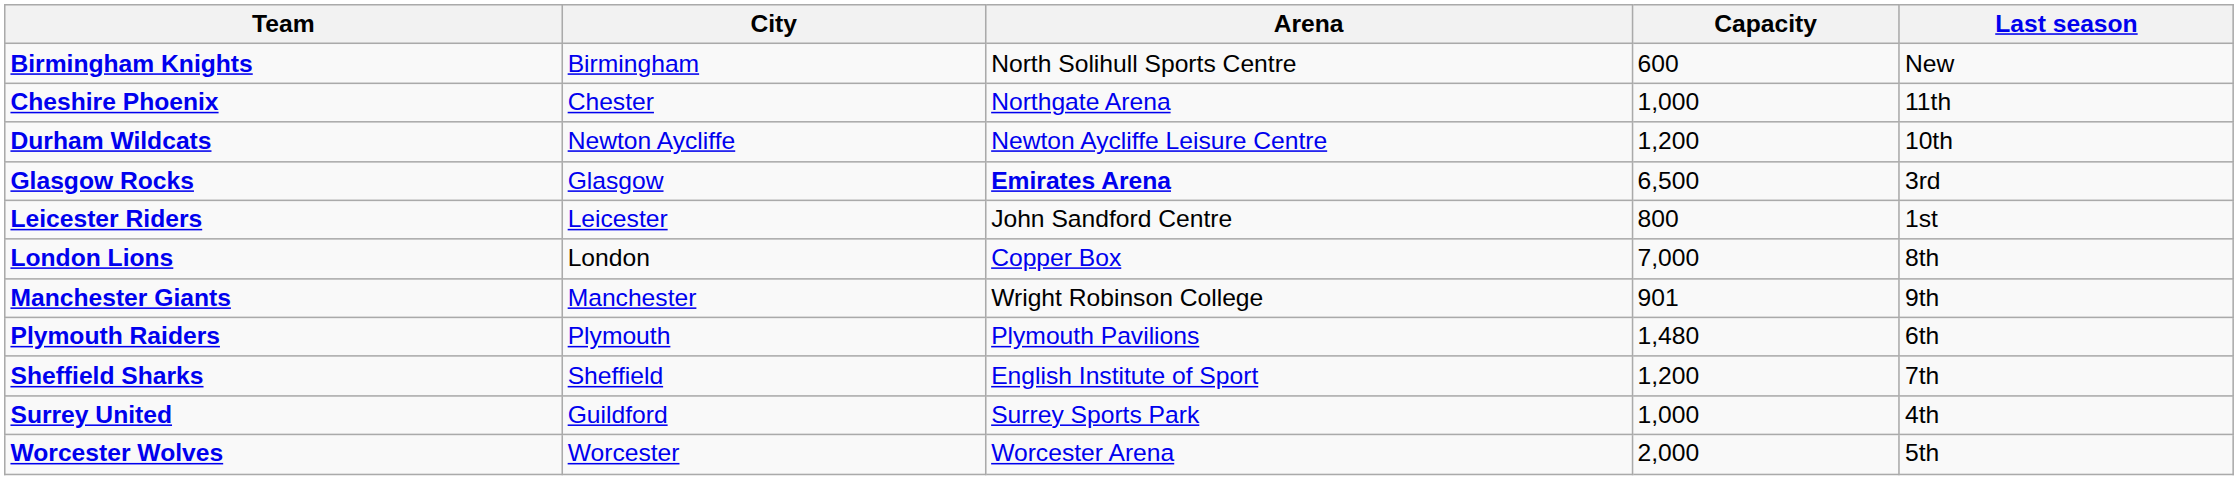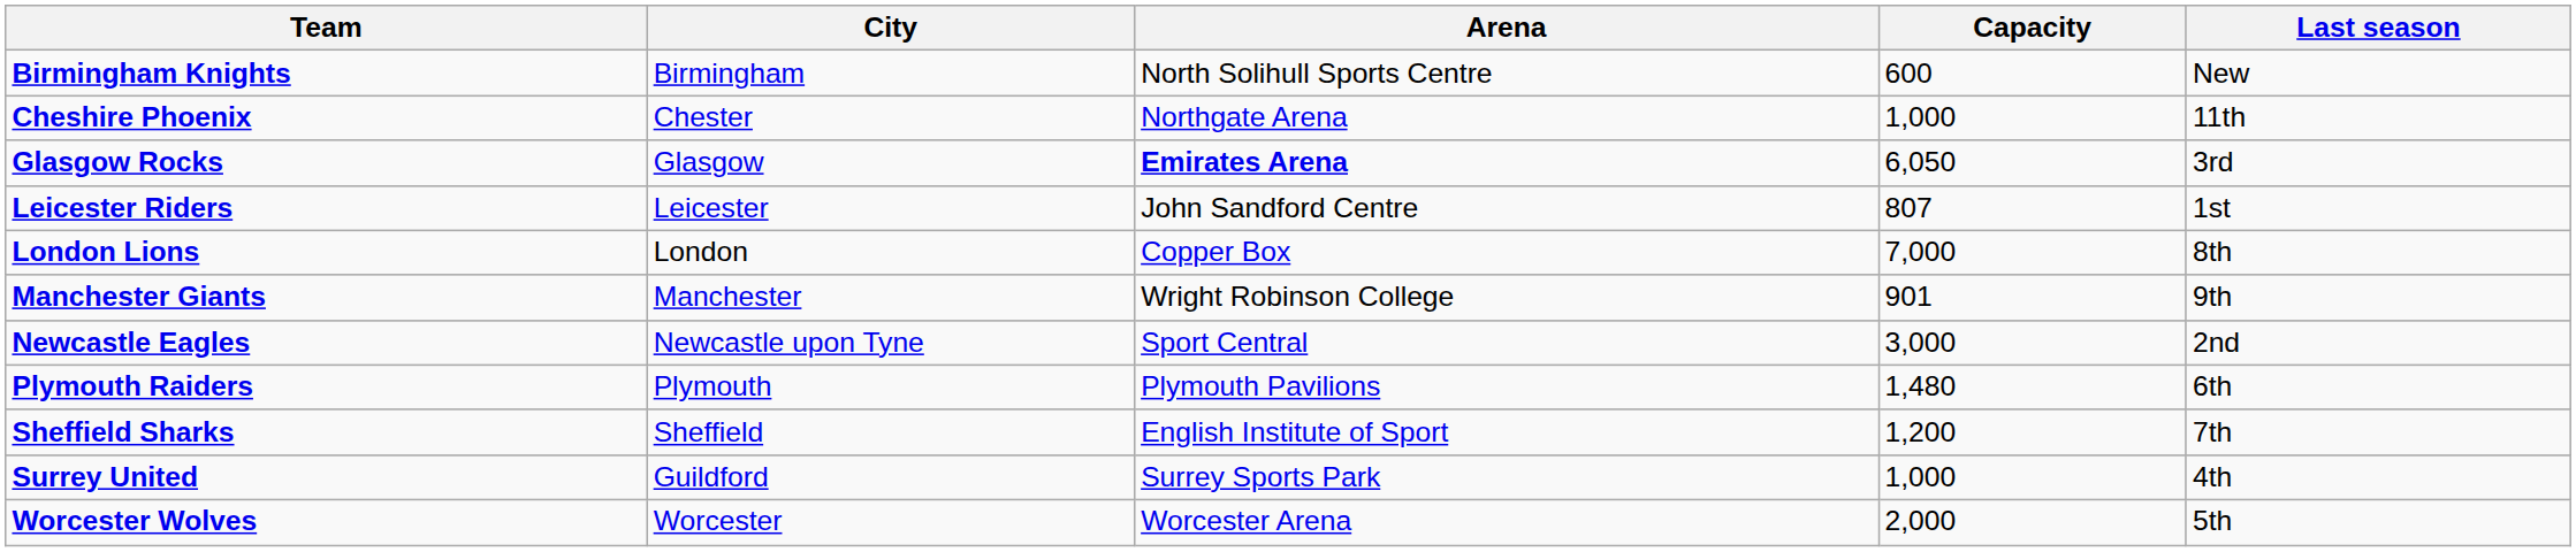 <table class="wikitable sortable" style="width: 73%">
 <tr>
 <th width=25%>Team</th>
 <th width=19%>City</th>
 <th width=29%>Arena</th>
 <th width=12%>Capacity</th>
 <th width=15%><a href='#'>Last season</a></th>
 </tr>
 <tr>
 <td><strong><a href='#'>Birmingham Knights</a></strong></td>
 <td><a href='#'>Birmingham</a></td>
 <td>North Solihull Sports Centre</td>
 <td>600</td>
 <td>New</td>
 </tr>
 <tr>
 <td><strong><a href='#'>Cheshire Phoenix</a></strong></td>
 <td><a href='#'>Chester</a></td>
 <td><a href='#'>Northgate Arena</a></td>
 <td>1,000</td>
 <td>11th</td>
 </tr>
 <tr>
-<td><strong><a href='#'>Durham Wildcats</a></strong></td>
-<td><a href='#'>Newton Aycliffe</a></td>
-<td><a href='#'>Newton Aycliffe Leisure Centre</a></td>
-<td>1,200</td>
-<td>10th</td>
-</tr>
-<tr>
 <td><strong><a href='#'>Glasgow Rocks</a></strong></td>
 <td><a href='#'>Glasgow</a></td>
 <td><strong><a href='#'>Emirates Arena</a></strong></td>
-<td>6,500</td>
+<td>6,050</td>
 <td>3rd</td>
 </tr>
 <tr>
 <td><strong><a href='#'>Leicester Riders</a></strong></td>
 <td><a href='#'>Leicester</a></td>
 <td>John Sandford Centre</td>
-<td>800</td>
+<td>807</td>
 <td>1st</td>
 </tr>
 <tr>
 <td><strong><a href='#'>London Lions</a></strong></td>
 <td>London</td>
 <td><a href='#'>Copper Box</a></td>
 <td>7,000</td>
 <td>8th</td>
 </tr>
 <tr>
 <td><strong><a href='#'>Manchester Giants</a></strong></td>
 <td><a href='#'>Manchester</a></td>
 <td>Wright Robinson College</td>
 <td>901</td>
 <td>9th</td>
+</tr>
+<tr>
+<td><strong><a href='#'>Newcastle Eagles</a></strong></td>
+<td><a href='#'>Newcastle upon Tyne</a></td>
+<td><a href='#'>Sport Central</a></td>
+<td>3,000</td>
+<td>2nd</td>
 </tr>
 <tr>
 <td><strong><a href='#'>Plymouth Raiders</a></strong></td>
 <td><a href='#'>Plymouth</a></td>
 <td><a href='#'>Plymouth Pavilions</a></td>
 <td>1,480</td>
 <td>6th</td>
 </tr>
 <tr>
 <td><strong><a href='#'>Sheffield Sharks</a></strong></td>
 <td><a href='#'>Sheffield</a></td>
 <td><a href='#'>English Institute of Sport</a></td>
 <td>1,200</td>
 <td>7th</td>
 </tr>
 <tr>
 <td><strong><a href='#'>Surrey United</a></strong></td>
 <td><a href='#'>Guildford</a></td>
 <td><a href='#'>Surrey Sports Park</a></td>
 <td>1,000</td>
 <td>4th</td>
 </tr>
 <tr>
 <td><strong><a href='#'>Worcester Wolves</a></strong></td>
 <td><a href='#'>Worcester</a></td>
 <td><a href='#'>Worcester Arena</a></td>
 <td>2,000</td>
 <td>5th</td>
 </tr>
 </table>
